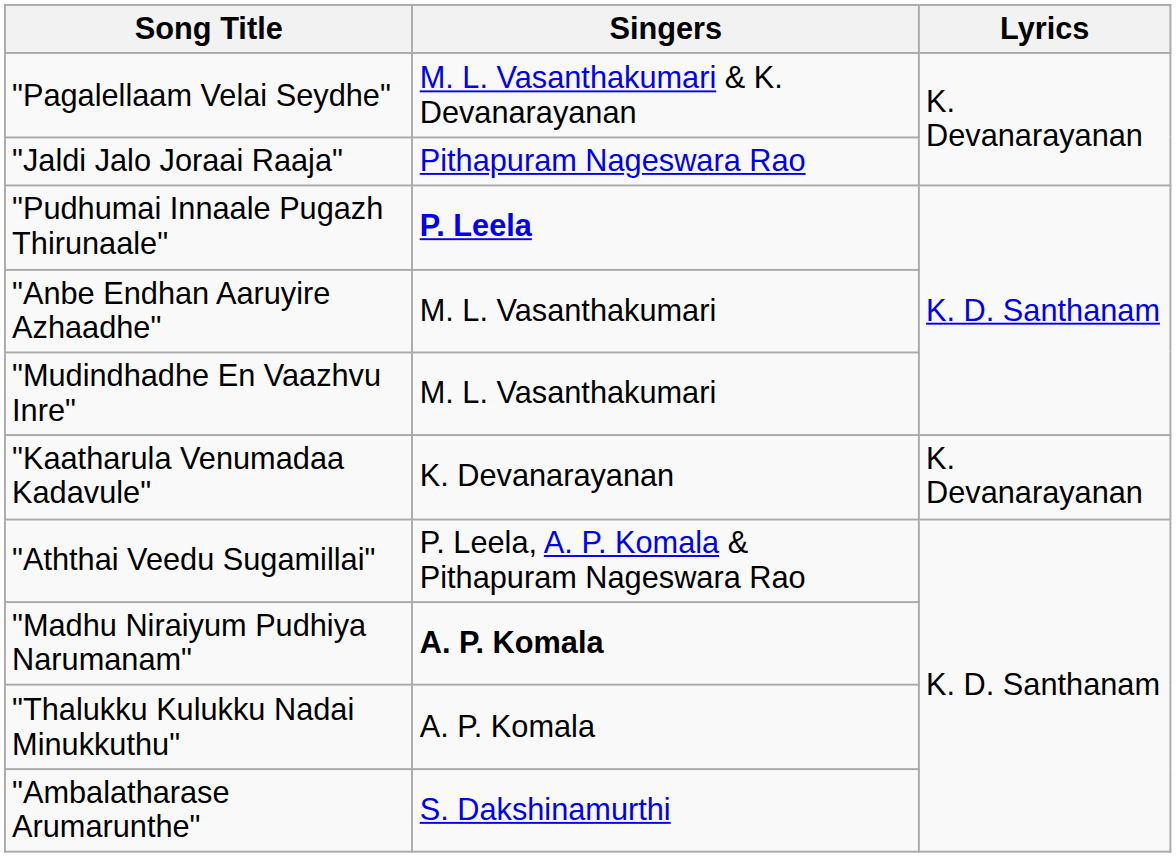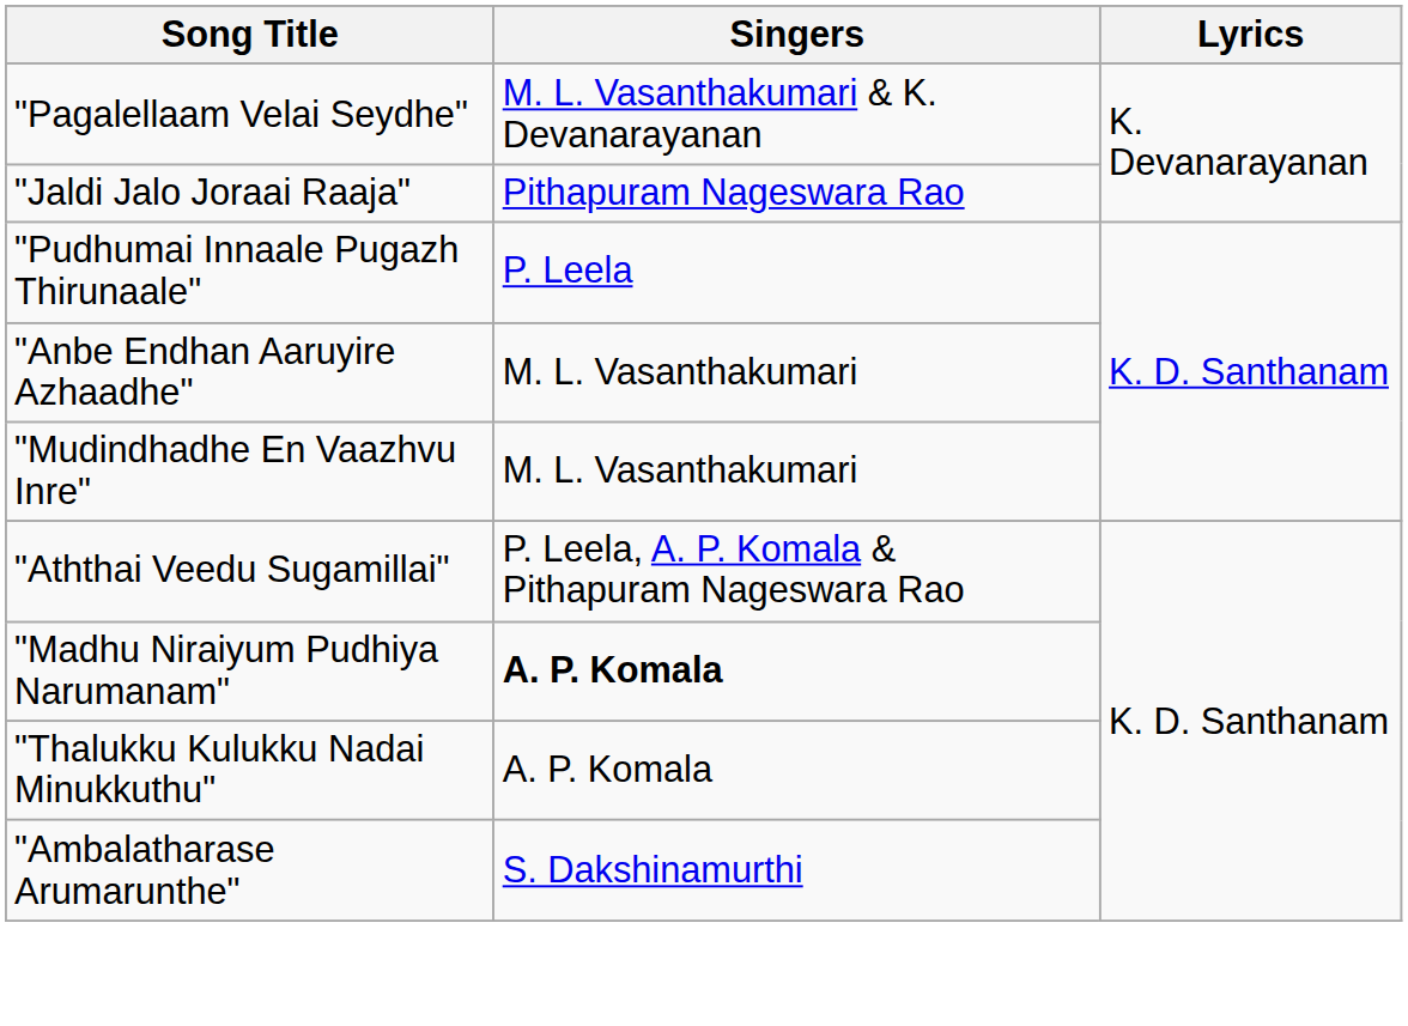 <table class="wikitable">
 <tr>
 <th>Song Title</th>
 <th>Singers</th>
 <th>Lyrics</th>
 </tr>
 <tr>
 <td>"Pagalellaam Velai Seydhe"</td>
 <td><a href='#'>M. L. Vasanthakumari</a> &  K. Devanarayanan</td>
 <td rowspan="2">K. Devanarayanan</td>
 </tr>
 <tr>
 <td>"Jaldi Jalo Joraai Raaja"</td>
 <td><a href='#'>Pithapuram Nageswara Rao</a></td>
 </tr>
 <tr>
 <td>"Pudhumai Innaale Pugazh Thirunaale"</td>
-<td><strong><a href='#'>P. Leela</a></strong></td>
+<td><a href='#'>P. Leela</a></td>
 <td rowspan="3"><a href='#'>K. D. Santhanam</a></td>
 </tr>
 <tr>
 <td>"Anbe Endhan Aaruyire Azhaadhe"</td>
 <td>M. L. Vasanthakumari</td>
 </tr>
 <tr>
 <td>"Mudindhadhe En Vaazhvu Inre"</td>
 <td>M. L. Vasanthakumari</td>
-</tr>
-<tr>
-<td>"Kaatharula Venumadaa Kadavule"</td>
-<td>K. Devanarayanan</td>
-<td>K. Devanarayanan</td>
 </tr>
 <tr>
 <td>"Aththai Veedu Sugamillai"</td>
 <td>P. Leela, <a href='#'>A. P. Komala</a> & Pithapuram  Nageswara Rao</td>
 <td rowspan="4">K. D. Santhanam</td>
 </tr>
 <tr>
 <td>"Madhu Niraiyum Pudhiya Narumanam"</td>
 <td><strong>A. P. Komala</strong></td>
 </tr>
 <tr>
 <td>"Thalukku Kulukku Nadai Minukkuthu"</td>
 <td>A. P. Komala</td>
 </tr>
 <tr>
 <td>"Ambalatharase Arumarunthe"</td>
 <td><a href='#'>S. Dakshinamurthi</a></td>
 </tr>
 </table>
